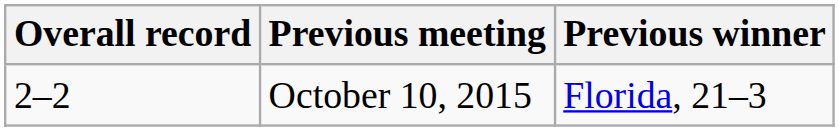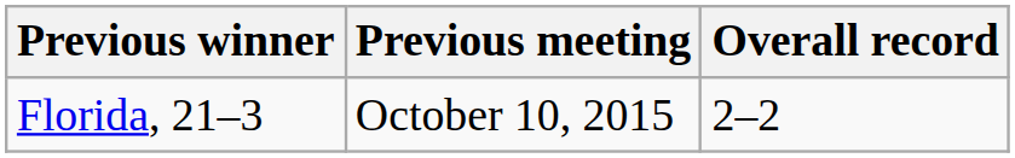 <table class="wikitable">
 <tr>
+<th>Previous winner</th>
+<th>Previous meeting</th>
 <th>Overall record</th>
-<th>Previous meeting</th>
-<th>Previous winner</th>
 </tr>
 <tr>
+<td><a href='#'>Florida</a>, 21–3</td>
+<td>October 10, 2015</td>
 <td>2–2</td>
-<td>October 10, 2015</td>
-<td><a href='#'>Florida</a>, 21–3</td>
 </tr>
 </table>
